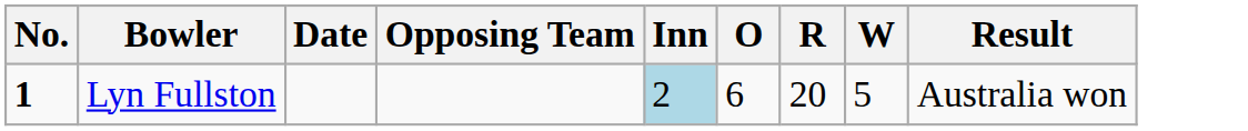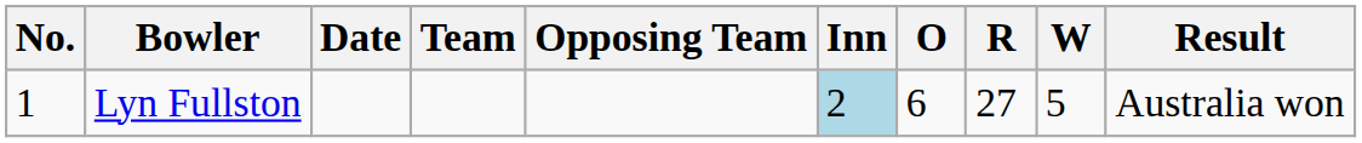 <table class="wikitable">
 <tr>
 <th>No.</th>
 <th>Bowler</th>
 <th>Date</th>
+<th>Team</th>
 <th>Opposing Team</th>
 <th scope="col" style="width:20px;">Inn</th>
 <th scope="col" style="width:20px;">O</th>
 <th scope="col" style="width:20px;">R</th>
 <th scope="col" style="width:20px;">W</th>
 <th>Result</th>
 </tr>
 <tr>
-<td><strong>1</strong></td>
+<td>1</td>
 <td><a href='#'>Lyn Fullston</a></td>
+<td></td>
 <td></td>
 <td></td>
 <td style="background: lightblue;">2</td>
 <td>6</td>
-<td>20</td>
+<td>27</td>
 <td>5</td>
 <td>Australia won</td>
 </tr>
 </table>
